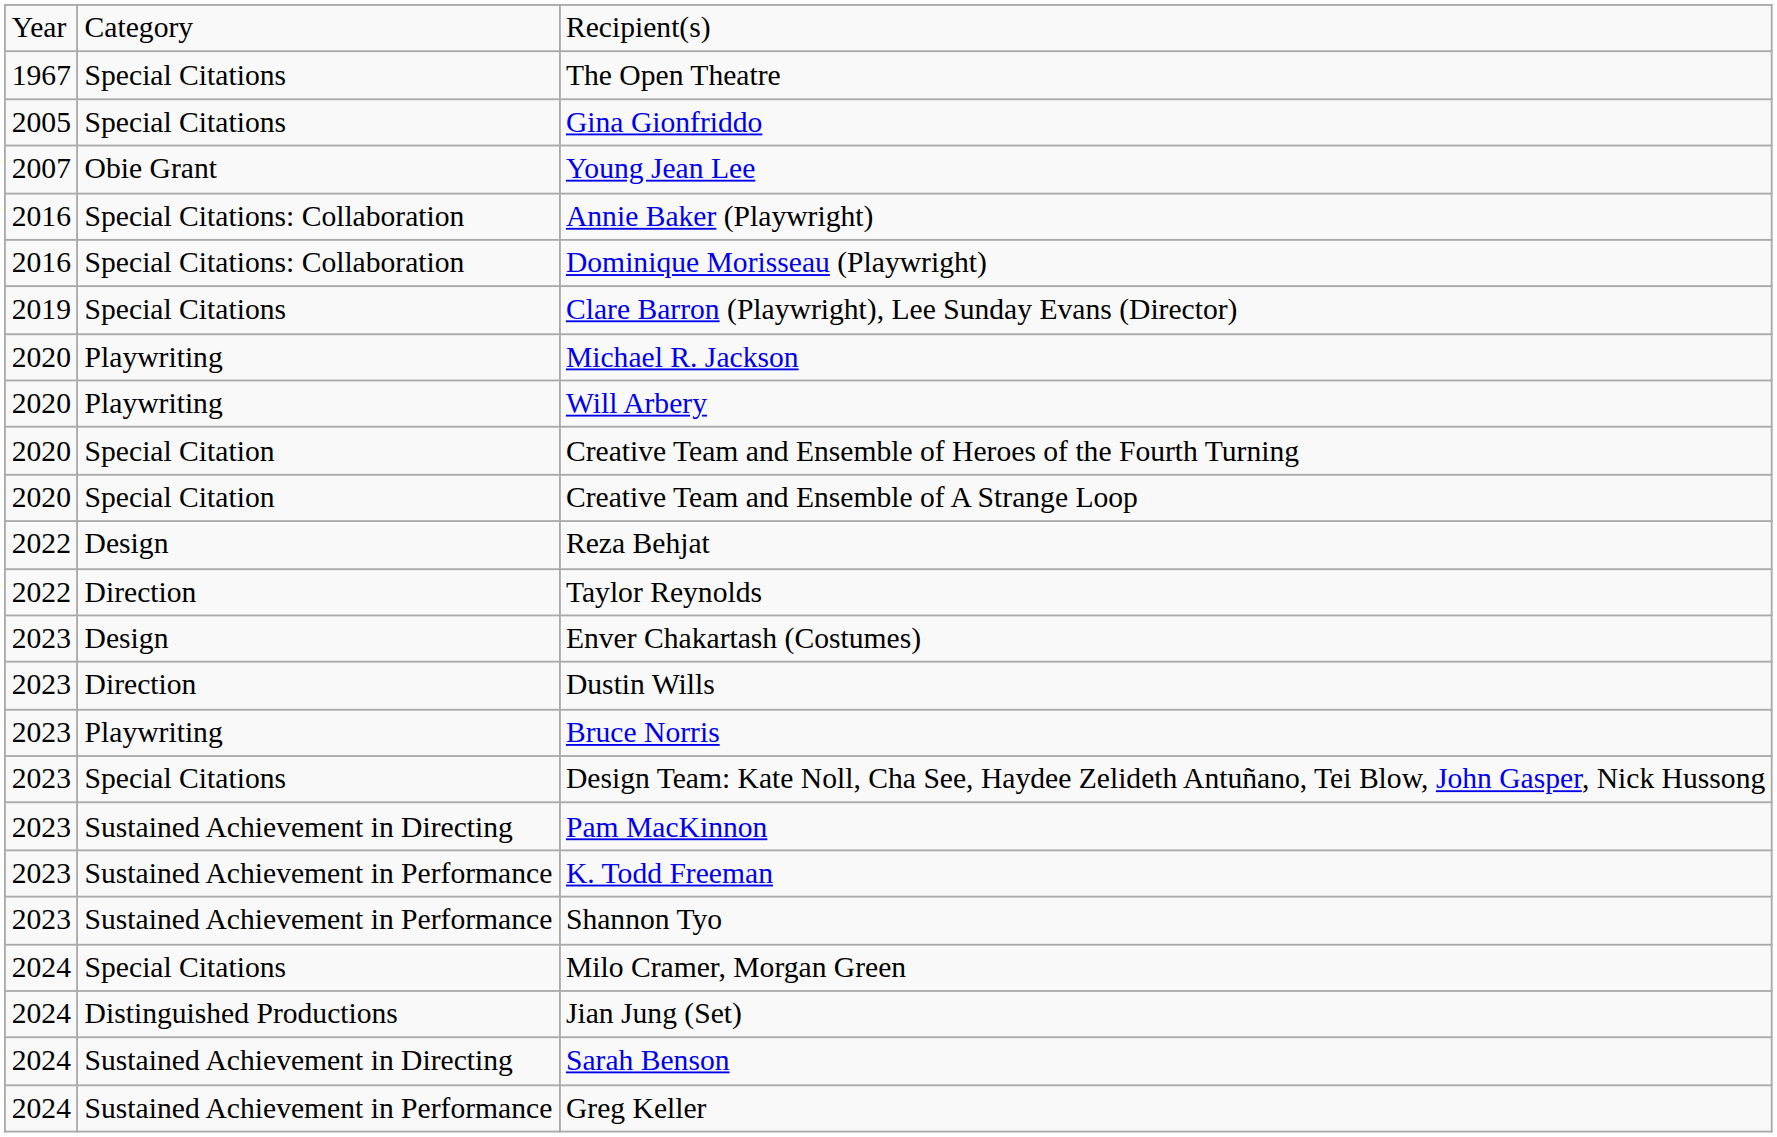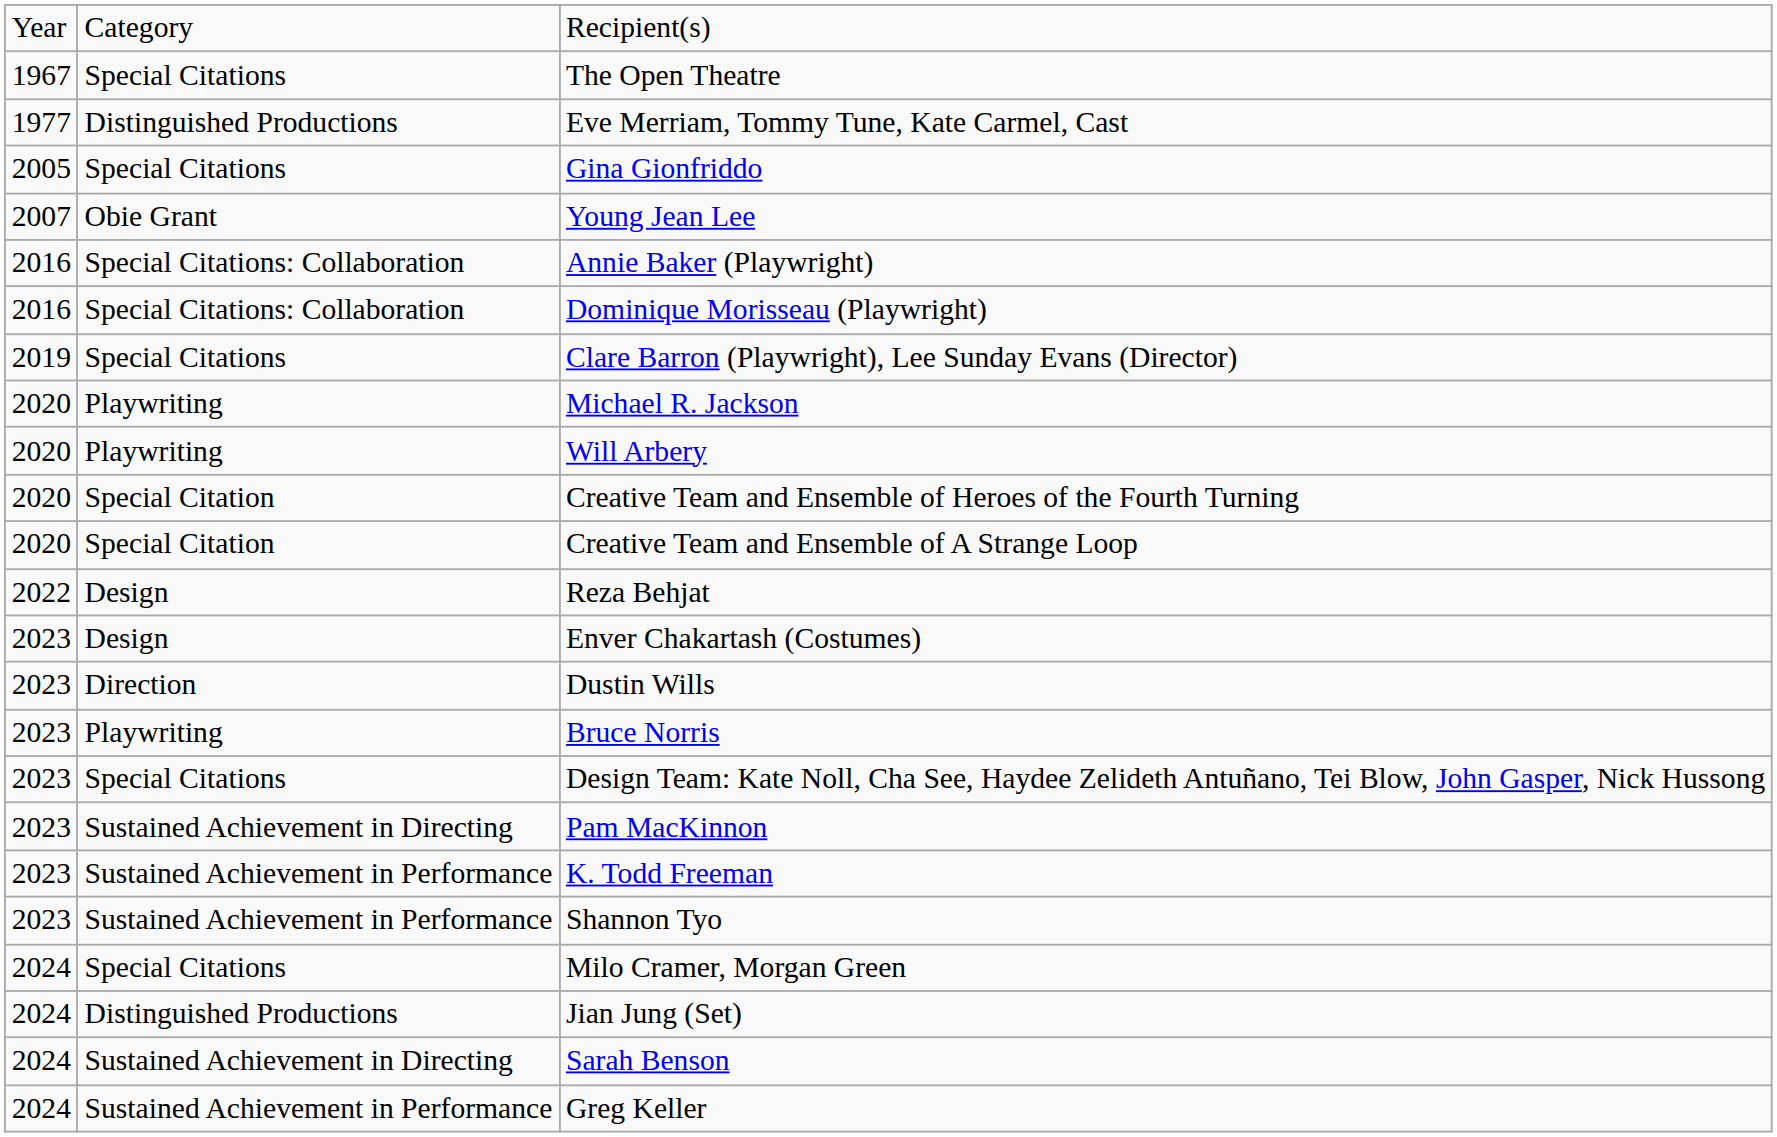 <table class="wikitable">
 <tr>
 <td>Year</td>
 <td>Category</td>
 <td>Recipient(s)</td>
 </tr>
 <tr>
 <td>1967</td>
 <td>Special Citations</td>
 <td>The Open Theatre</td>
+</tr>
+<tr>
+<td>1977</td>
+<td>Distinguished Productions</td>
+<td>Eve Merriam, Tommy Tune, Kate  Carmel, Cast</td>
 </tr>
 <tr>
 <td>2005</td>
 <td>Special Citations</td>
 <td><a href='#'>Gina Gionfriddo</a></td>
 </tr>
 <tr>
 <td>2007</td>
 <td>Obie Grant</td>
 <td><a href='#'>Young Jean Lee</a></td>
 </tr>
 <tr>
 <td>2016</td>
 <td>Special Citations: Collaboration</td>
 <td><a href='#'>Annie Baker</a> (Playwright)</td>
 </tr>
 <tr>
 <td>2016</td>
 <td>Special Citations: Collaboration</td>
 <td><a href='#'>Dominique Morisseau</a> (Playwright)</td>
 </tr>
 <tr>
 <td>2019</td>
 <td>Special Citations</td>
 <td><a href='#'>Clare Barron</a> (Playwright), Lee Sunday Evans (Director)</td>
 </tr>
 <tr>
 <td>2020</td>
 <td>Playwriting</td>
 <td><a href='#'>Michael R. Jackson</a></td>
 </tr>
 <tr>
 <td>2020</td>
 <td>Playwriting</td>
 <td><a href='#'>Will Arbery</a></td>
 </tr>
 <tr>
 <td>2020</td>
 <td>Special Citation</td>
 <td>Creative Team and Ensemble of Heroes of the Fourth Turning</td>
 </tr>
 <tr>
 <td>2020</td>
 <td>Special Citation</td>
 <td>Creative Team and Ensemble of A Strange Loop</td>
 </tr>
 <tr>
 <td>2022</td>
 <td>Design</td>
 <td>Reza Behjat</td>
-</tr>
-<tr>
-<td>2022</td>
-<td>Direction</td>
-<td>Taylor Reynolds</td>
 </tr>
 <tr>
 <td>2023</td>
 <td>Design</td>
 <td>Enver Chakartash (Costumes)</td>
 </tr>
 <tr>
 <td>2023</td>
 <td>Direction</td>
 <td>Dustin Wills</td>
 </tr>
 <tr>
 <td>2023</td>
 <td>Playwriting</td>
 <td><a href='#'>Bruce Norris</a></td>
 </tr>
 <tr>
 <td>2023</td>
 <td>Special Citations</td>
 <td>Design Team: Kate Noll, Cha See, Haydee Zelideth Antuñano, Tei Blow, <a href='#'>John Gasper</a>, Nick Hussong</td>
 </tr>
 <tr>
 <td>2023</td>
 <td>Sustained Achievement in Directing</td>
 <td><a href='#'>Pam MacKinnon</a></td>
 </tr>
 <tr>
 <td>2023</td>
 <td>Sustained Achievement in  Performance</td>
 <td><a href='#'>K. Todd Freeman</a></td>
 </tr>
 <tr>
 <td>2023</td>
 <td>Sustained Achievement in  Performance</td>
 <td>Shannon Tyo</td>
 </tr>
 <tr>
 <td>2024</td>
 <td>Special Citations</td>
 <td>Milo Cramer, Morgan Green</td>
 </tr>
 <tr>
 <td>2024</td>
 <td>Distinguished Productions</td>
 <td>Jian Jung (Set)</td>
 </tr>
 <tr>
 <td>2024</td>
 <td>Sustained Achievement in Directing</td>
 <td><a href='#'>Sarah Benson</a></td>
 </tr>
 <tr>
 <td>2024</td>
 <td>Sustained Achievement in  Performance</td>
 <td>Greg Keller</td>
 </tr>
 </table>
